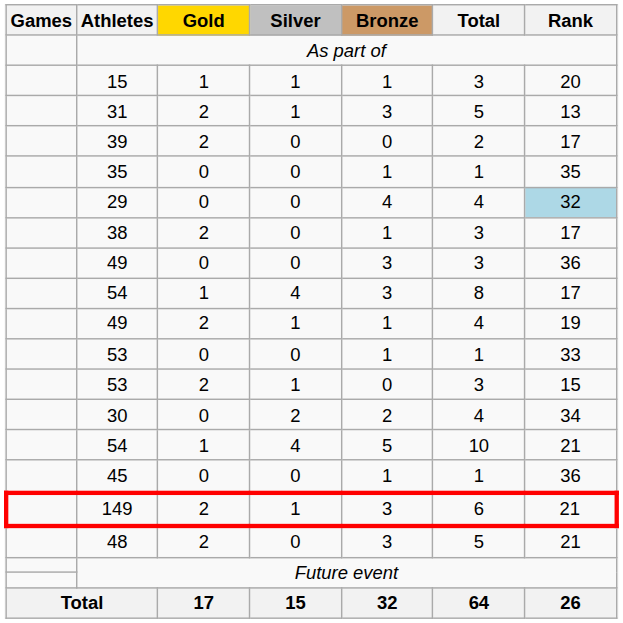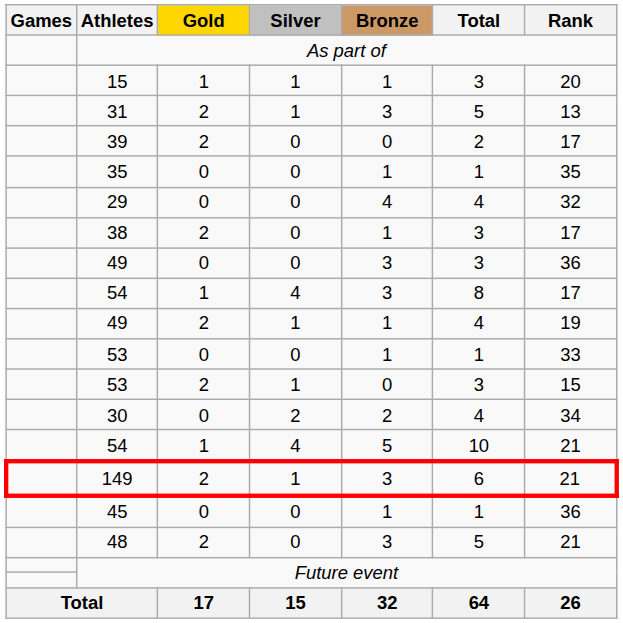 <table class="wikitable" style="text-align:center; font-size:80%;">
 <tr>
 <th>Games</th>
 <th>Athletes</th>
 <td style="background:gold; width:4.5em; font-weight:bold;">Gold</td>
 <td style="background:silver; width:4.5em; font-weight:bold;">Silver</td>
 <td style="background:#cc9966; width:4.5em; font-weight:bold;">Bronze</td>
 <th style="width:4.5em; font-weight:bold;">Total</th>
 <th style="width:4.5em; font-weight:bold;">Rank</th>
 </tr>
 <tr>
 <td align=left></td>
 <td colspan=6><em>As part of </em></td>
 </tr>
 <tr>
 <td align=left></td>
 <td>15</td>
 <td>1</td>
 <td>1</td>
 <td>1</td>
 <td>3</td>
 <td>20</td>
 </tr>
 <tr>
 <td align=left></td>
 <td>31</td>
 <td>2</td>
 <td>1</td>
 <td>3</td>
 <td>5</td>
 <td>13</td>
 </tr>
 <tr>
 <td align=left></td>
 <td>39</td>
 <td>2</td>
 <td>0</td>
 <td>0</td>
 <td>2</td>
 <td>17</td>
 </tr>
 <tr>
 <td align=left></td>
 <td>35</td>
 <td>0</td>
 <td>0</td>
 <td>1</td>
 <td>1</td>
 <td>35</td>
 </tr>
 <tr>
 <td align=left></td>
 <td>29</td>
 <td>0</td>
 <td>0</td>
 <td>4</td>
 <td>4</td>
-<td style="background: lightblue;">32</td>
+<td>32</td>
 </tr>
 <tr>
 <td align=left></td>
 <td>38</td>
 <td>2</td>
 <td>0</td>
 <td>1</td>
 <td>3</td>
 <td>17</td>
 </tr>
 <tr>
 <td align=left></td>
 <td>49</td>
 <td>0</td>
 <td>0</td>
 <td>3</td>
 <td>3</td>
 <td>36</td>
 </tr>
 <tr>
 <td align=left></td>
 <td>54</td>
 <td>1</td>
 <td>4</td>
 <td>3</td>
 <td>8</td>
 <td>17</td>
 </tr>
 <tr>
 <td align=left></td>
 <td>49</td>
 <td>2</td>
 <td>1</td>
 <td>1</td>
 <td>4</td>
 <td>19</td>
 </tr>
 <tr>
 <td align=left></td>
 <td>53</td>
 <td>0</td>
 <td>0</td>
 <td>1</td>
 <td>1</td>
 <td>33</td>
 </tr>
 <tr>
 <td align=left></td>
 <td>53</td>
 <td>2</td>
 <td>1</td>
 <td>0</td>
 <td>3</td>
 <td>15</td>
 </tr>
 <tr>
 <td align=left></td>
 <td>30</td>
 <td>0</td>
 <td>2</td>
 <td>2</td>
 <td>4</td>
 <td>34</td>
 </tr>
 <tr>
 <td align=left></td>
 <td>54</td>
 <td>1</td>
 <td>4</td>
 <td>5</td>
 <td>10</td>
 <td>21</td>
 </tr>
+<tr style="border: 3px solid red">
+<td align=left></td>
+<td>149</td>
+<td>2</td>
+<td>1</td>
+<td>3</td>
+<td>6</td>
+<td>21</td>
+</tr>
 <tr>
 <td align=left></td>
 <td>45</td>
 <td>0</td>
 <td>0</td>
 <td>1</td>
 <td>1</td>
 <td>36</td>
-</tr>
-<tr style="border: 3px solid red">
-<td align=left></td>
-<td>149</td>
-<td>2</td>
-<td>1</td>
-<td>3</td>
-<td>6</td>
-<td>21</td>
 </tr>
 <tr>
 <td align=left></td>
 <td>48</td>
 <td>2</td>
 <td>0</td>
 <td>3</td>
 <td>5</td>
 <td>21</td>
 </tr>
 <tr>
 <td align=left></td>
 <td rowspan=2  colspan=6><em>Future event</em></td>
 </tr>
 <tr>
 <td align=left></td>
 </tr>
 <tr>
 <th colspan=2>Total</th>
 <th>17</th>
 <th>15</th>
 <th>32</th>
 <th>64</th>
 <th>26</th>
 </tr>
 </table>
